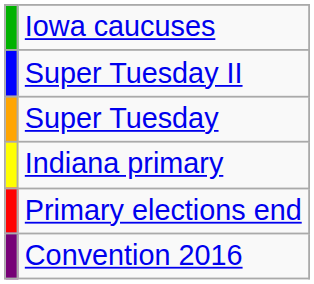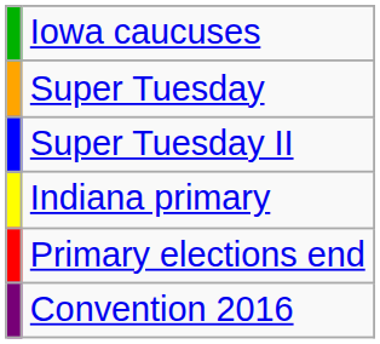 <table class="wikitable"  style="margin:10px">
 <tr>
 <td style="background:#00b200;"></td>
 <td><a href='#'>Iowa caucuses</a></td>
 </tr>
 <tr>
+<td style="background:orange;"></td>
+<td><a href='#'>Super Tuesday</a></td>
+</tr>
+<tr>
 <td style="background:blue"></td>
 <td><a href='#'>Super Tuesday II</a></td>
-</tr>
-<tr>
-<td style="background:orange;"></td>
-<td><a href='#'>Super Tuesday</a></td>
 </tr>
 <tr>
 <td style="background:yellow"></td>
 <td><a href='#'>Indiana primary</a></td>
 </tr>
 <tr>
 <td style="background:red"></td>
 <td><a href='#'>Primary elections end</a></td>
 </tr>
 <tr>
 <td style="background:#707;"></td>
 <td><a href='#'>Convention 2016</a></td>
 </tr>
 </table>
